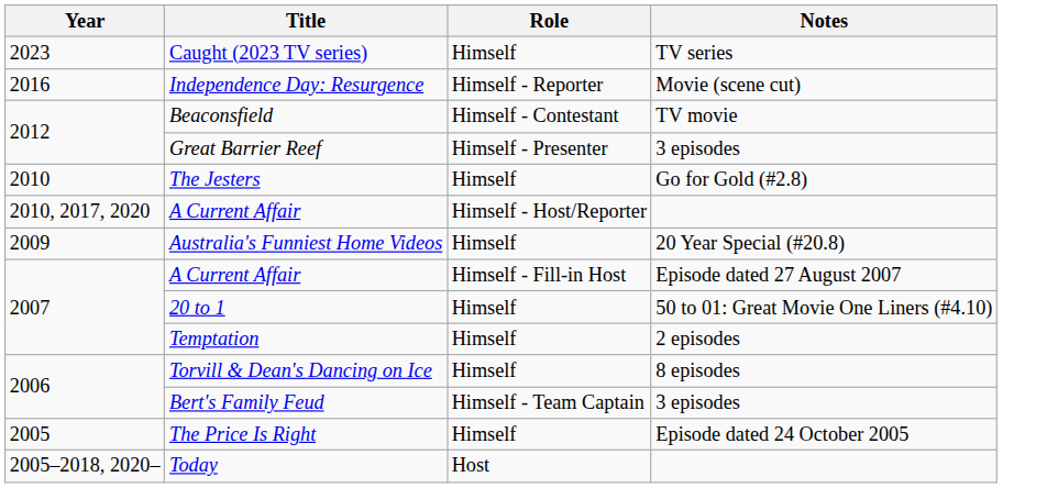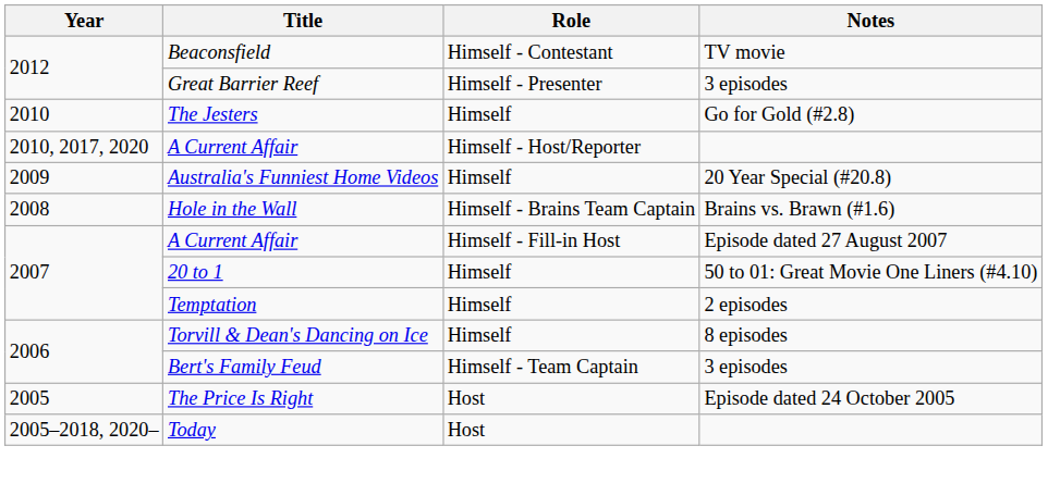 <table class="wikitable sortable">
 <tr>
 <th>Year</th>
 <th>Title</th>
 <th>Role</th>
 <th>Notes</th>
-</tr>
-<tr>
-<td>2023</td>
-<td><a href='#'>Caught (2023 TV series)</a></td>
-<td>Himself</td>
-<td>TV series</td>
-</tr>
-<tr>
-<td>2016</td>
-<td><em><a href='#'>Independence Day: Resurgence</a></em></td>
-<td>Himself - Reporter</td>
-<td>Movie (scene cut)</td>
 </tr>
 <tr>
 <td rowspan="2">2012</td>
 <td><em>Beaconsfield</em></td>
 <td>Himself - Contestant</td>
 <td>TV movie</td>
 </tr>
 <tr>
 <td><em>Great Barrier Reef</em></td>
 <td>Himself - Presenter</td>
 <td>3 episodes</td>
 </tr>
 <tr>
 <td>2010</td>
 <td><em><a href='#'>The Jesters</a></em></td>
 <td>Himself</td>
 <td>Go for Gold (#2.8)</td>
 </tr>
 <tr>
 <td>2010, 2017, 2020</td>
 <td><em><a href='#'>A Current Affair</a></em></td>
 <td>Himself - Host/Reporter</td>
 <td></td>
 </tr>
 <tr>
 <td>2009</td>
 <td><em><a href='#'>Australia's Funniest Home Videos</a></em></td>
 <td>Himself</td>
 <td>20 Year Special (#20.8)</td>
 </tr>
 <tr>
+<td>2008</td>
+<td><em><a href='#'>Hole in the Wall</a></em></td>
+<td>Himself - Brains Team Captain</td>
+<td>Brains vs. Brawn (#1.6)</td>
+</tr>
+<tr>
 <td rowspan="3">2007</td>
 <td><em><a href='#'>A Current Affair</a></em></td>
 <td>Himself - Fill-in Host</td>
 <td>Episode dated 27 August 2007</td>
 </tr>
 <tr>
 <td><em><a href='#'>20 to 1</a></em></td>
 <td>Himself</td>
 <td>50 to 01: Great Movie One Liners (#4.10)</td>
 </tr>
 <tr>
 <td><em><a href='#'>Temptation</a></em></td>
 <td>Himself</td>
 <td>2 episodes</td>
 </tr>
 <tr>
 <td rowspan="2">2006</td>
 <td><em><a href='#'>Torvill & Dean's Dancing on Ice</a></em></td>
 <td>Himself</td>
 <td>8 episodes</td>
 </tr>
 <tr>
 <td><em><a href='#'>Bert's Family Feud</a></em></td>
 <td>Himself - Team Captain</td>
 <td>3 episodes</td>
 </tr>
 <tr>
 <td>2005</td>
 <td><em><a href='#'>The Price Is Right</a></em></td>
-<td>Himself</td>
+<td>Host</td>
 <td>Episode dated 24 October 2005</td>
 </tr>
 <tr>
 <td>2005–2018, 2020–</td>
 <td><em><a href='#'>Today</a></em></td>
 <td>Host</td>
 <td></td>
 </tr>
 </table>
